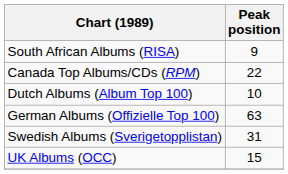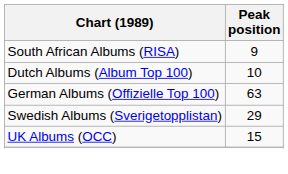 <table class="wikitable sortable">
 <tr>
 <th align="left">Chart (1989)</th>
 <th align="left">Peak<br>position</th>
 </tr>
 <tr>
 <td align="left">South African Albums (<a href='#'>RISA</a>)</td>
 <td align="center">9</td>
-</tr>
-<tr>
-<td align="left">Canada Top Albums/CDs (<em><a href='#'>RPM</a></em>)</td>
-<td align="center">22</td>
 </tr>
 <tr>
 <td align="left">Dutch Albums (<a href='#'>Album Top 100</a>)</td>
 <td align="center">10</td>
 </tr>
 <tr>
 <td align="left">German Albums (<a href='#'>Offizielle Top 100</a>)</td>
 <td align="center">63</td>
 </tr>
 <tr>
 <td align="left">Swedish Albums (<a href='#'>Sverigetopplistan</a>)</td>
-<td align="center">31</td>
+<td align="center">29</td>
 </tr>
 <tr>
 <td align="left"><a href='#'>UK Albums</a> (<a href='#'>OCC</a>)</td>
 <td align="center">15</td>
 </tr>
 <tr>
 </tr>
 <tr>
 </tr>
 </table>
